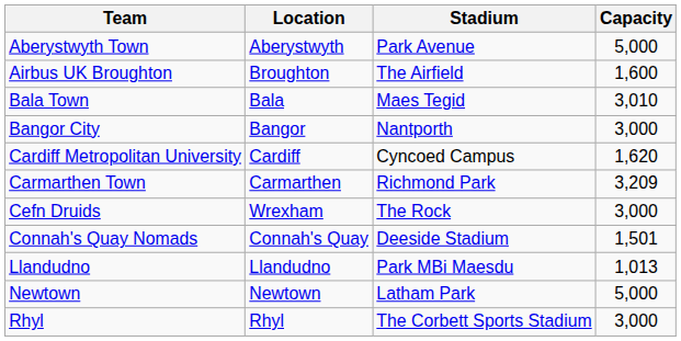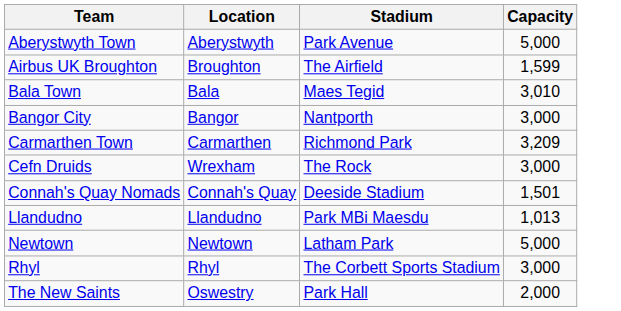 <table class="wikitable sortable">
 <tr>
 <th>Team</th>
 <th>Location</th>
 <th>Stadium</th>
 <th>Capacity</th>
 </tr>
 <tr>
 <td><a href='#'>Aberystwyth Town</a></td>
 <td><a href='#'>Aberystwyth</a></td>
 <td><a href='#'>Park Avenue</a></td>
 <td align="center">5,000</td>
 </tr>
 <tr>
 <td><a href='#'>Airbus UK Broughton</a></td>
 <td><a href='#'>Broughton</a></td>
 <td><a href='#'>The Airfield</a></td>
-<td align="center">1,600</td>
+<td align="center">1,599</td>
 </tr>
 <tr>
 <td><a href='#'>Bala Town</a></td>
 <td><a href='#'>Bala</a></td>
 <td><a href='#'>Maes Tegid</a></td>
 <td align="center">3,010</td>
 </tr>
 <tr>
 <td><a href='#'>Bangor City</a></td>
 <td><a href='#'>Bangor</a></td>
 <td><a href='#'>Nantporth</a></td>
 <td align="center">3,000</td>
-</tr>
-<tr>
-<td><a href='#'>Cardiff Metropolitan University</a></td>
-<td><a href='#'>Cardiff</a></td>
-<td>Cyncoed Campus</td>
-<td align="center">1,620</td>
 </tr>
 <tr>
 <td><a href='#'>Carmarthen Town</a></td>
 <td><a href='#'>Carmarthen</a></td>
 <td><a href='#'>Richmond Park</a></td>
 <td align="center">3,209</td>
 </tr>
 <tr>
 <td><a href='#'>Cefn Druids</a></td>
 <td><a href='#'>Wrexham</a></td>
 <td><a href='#'>The Rock</a></td>
 <td align="center">3,000</td>
 </tr>
 <tr>
 <td><a href='#'>Connah's Quay Nomads</a></td>
 <td><a href='#'>Connah's Quay</a></td>
 <td><a href='#'>Deeside Stadium</a></td>
 <td align="center">1,501</td>
 </tr>
 <tr>
 <td><a href='#'>Llandudno</a></td>
 <td><a href='#'>Llandudno</a></td>
 <td><a href='#'>Park MBi Maesdu</a></td>
 <td align="center">1,013</td>
 </tr>
 <tr>
 <td><a href='#'>Newtown</a></td>
 <td><a href='#'>Newtown</a></td>
 <td><a href='#'>Latham Park</a></td>
 <td align="center">5,000</td>
 </tr>
 <tr>
 <td><a href='#'>Rhyl</a></td>
 <td><a href='#'>Rhyl</a></td>
 <td><a href='#'>The Corbett Sports Stadium</a></td>
 <td align="center">3,000</td>
 </tr>
+<tr>
+<td><a href='#'>The New Saints</a></td>
+<td><a href='#'>Oswestry</a></td>
+<td><a href='#'>Park Hall</a></td>
+<td align="center">2,000</td>
+</tr>
 </table>
